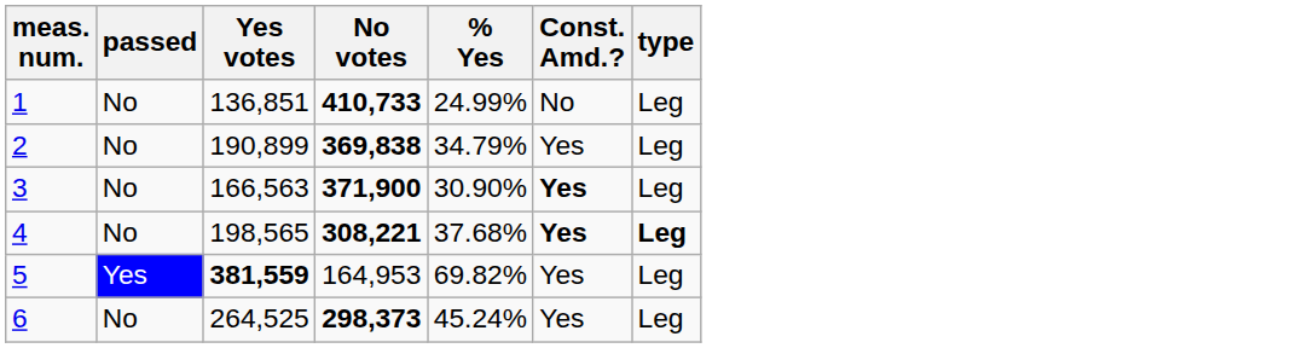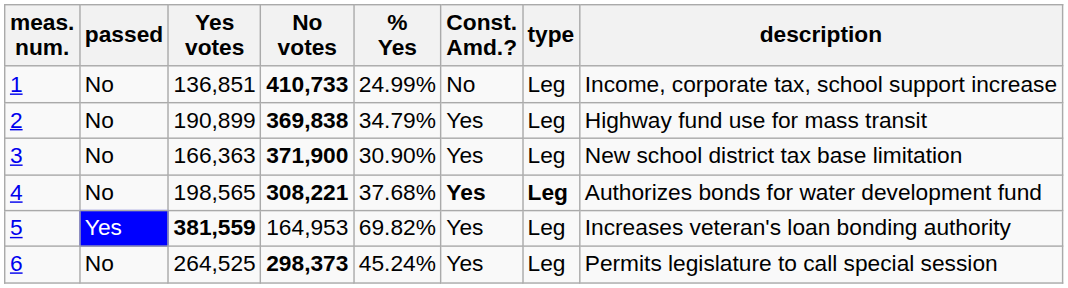 <table class="wikitable sortable">
 <tr>
 <th>meas.<br>num.</th>
 <th>passed</th>
 <th>Yes<br>votes</th>
 <th>No<br>votes</th>
 <th>%<br>Yes</th>
 <th>Const.<br>Amd.?</th>
 <th>type</th>
+<th>description</th>
 </tr>
 <tr>
 <td><a href='#'>1</a></td>
 <td>No</td>
 <td>136,851</td>
 <td><strong>410,733</strong></td>
 <td>24.99%</td>
 <td>No</td>
 <td>Leg</td>
+<td>Income, corporate tax, school support increase</td>
 </tr>
 <tr>
 <td><a href='#'>2</a></td>
 <td>No</td>
 <td>190,899</td>
 <td><strong>369,838</strong></td>
 <td>34.79%</td>
 <td>Yes</td>
 <td>Leg</td>
+<td>Highway fund use for mass transit</td>
 </tr>
 <tr>
 <td><a href='#'>3</a></td>
 <td>No</td>
-<td>166,563</td>
+<td>166,363</td>
 <td><strong>371,900</strong></td>
 <td>30.90%</td>
-<td><strong>Yes</strong></td>
+<td>Yes</td>
 <td>Leg</td>
+<td>New school district tax base limitation</td>
 </tr>
 <tr>
 <td><a href='#'>4</a></td>
 <td>No</td>
 <td>198,565</td>
 <td><strong>308,221</strong></td>
 <td>37.68%</td>
 <td><strong>Yes</strong></td>
 <td><strong>Leg</strong></td>
+<td>Authorizes bonds for water development fund</td>
 </tr>
 <tr>
 <td><a href='#'>5</a></td>
 <td style="background:blue;color:white">Yes</td>
 <td><strong>381,559</strong></td>
 <td>164,953</td>
 <td>69.82%</td>
 <td>Yes</td>
 <td>Leg</td>
+<td>Increases veteran's loan bonding authority</td>
 </tr>
 <tr>
 <td><a href='#'>6</a></td>
 <td>No</td>
 <td>264,525</td>
 <td><strong>298,373</strong></td>
 <td>45.24%</td>
 <td>Yes</td>
 <td>Leg</td>
+<td>Permits legislature to call special session</td>
 </tr>
 </table>
